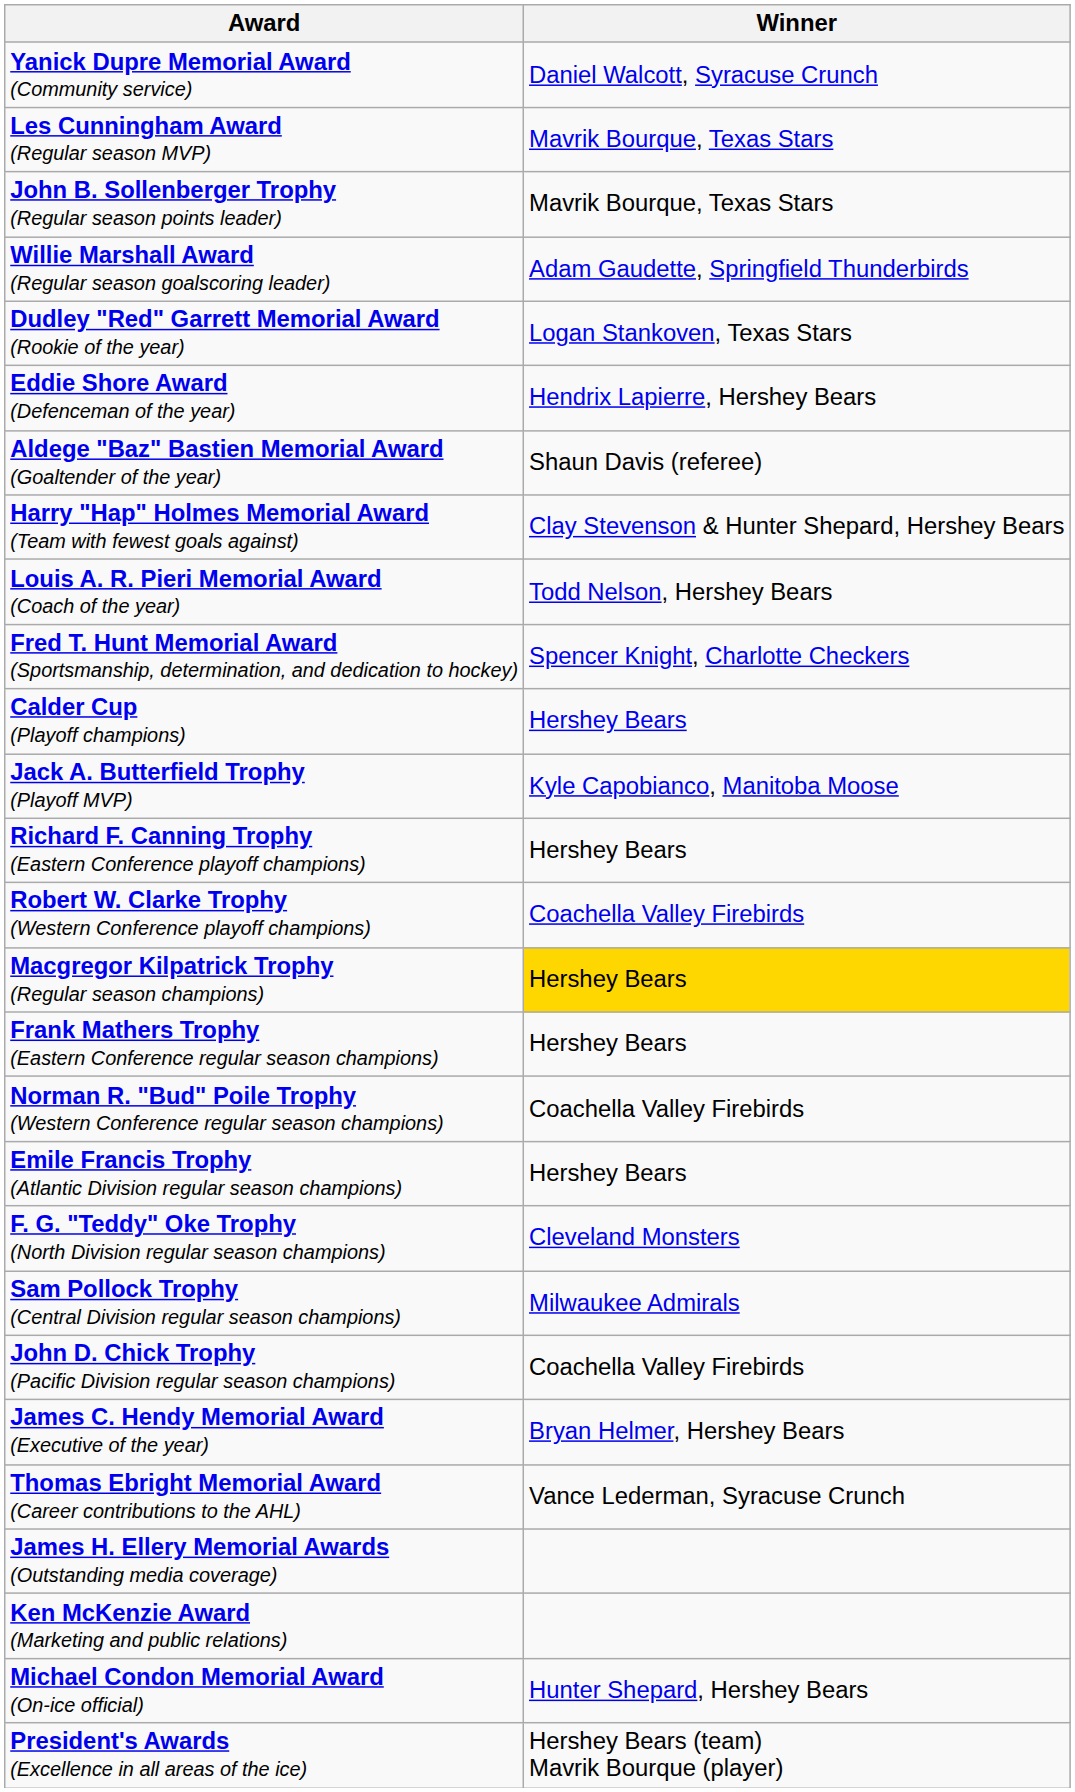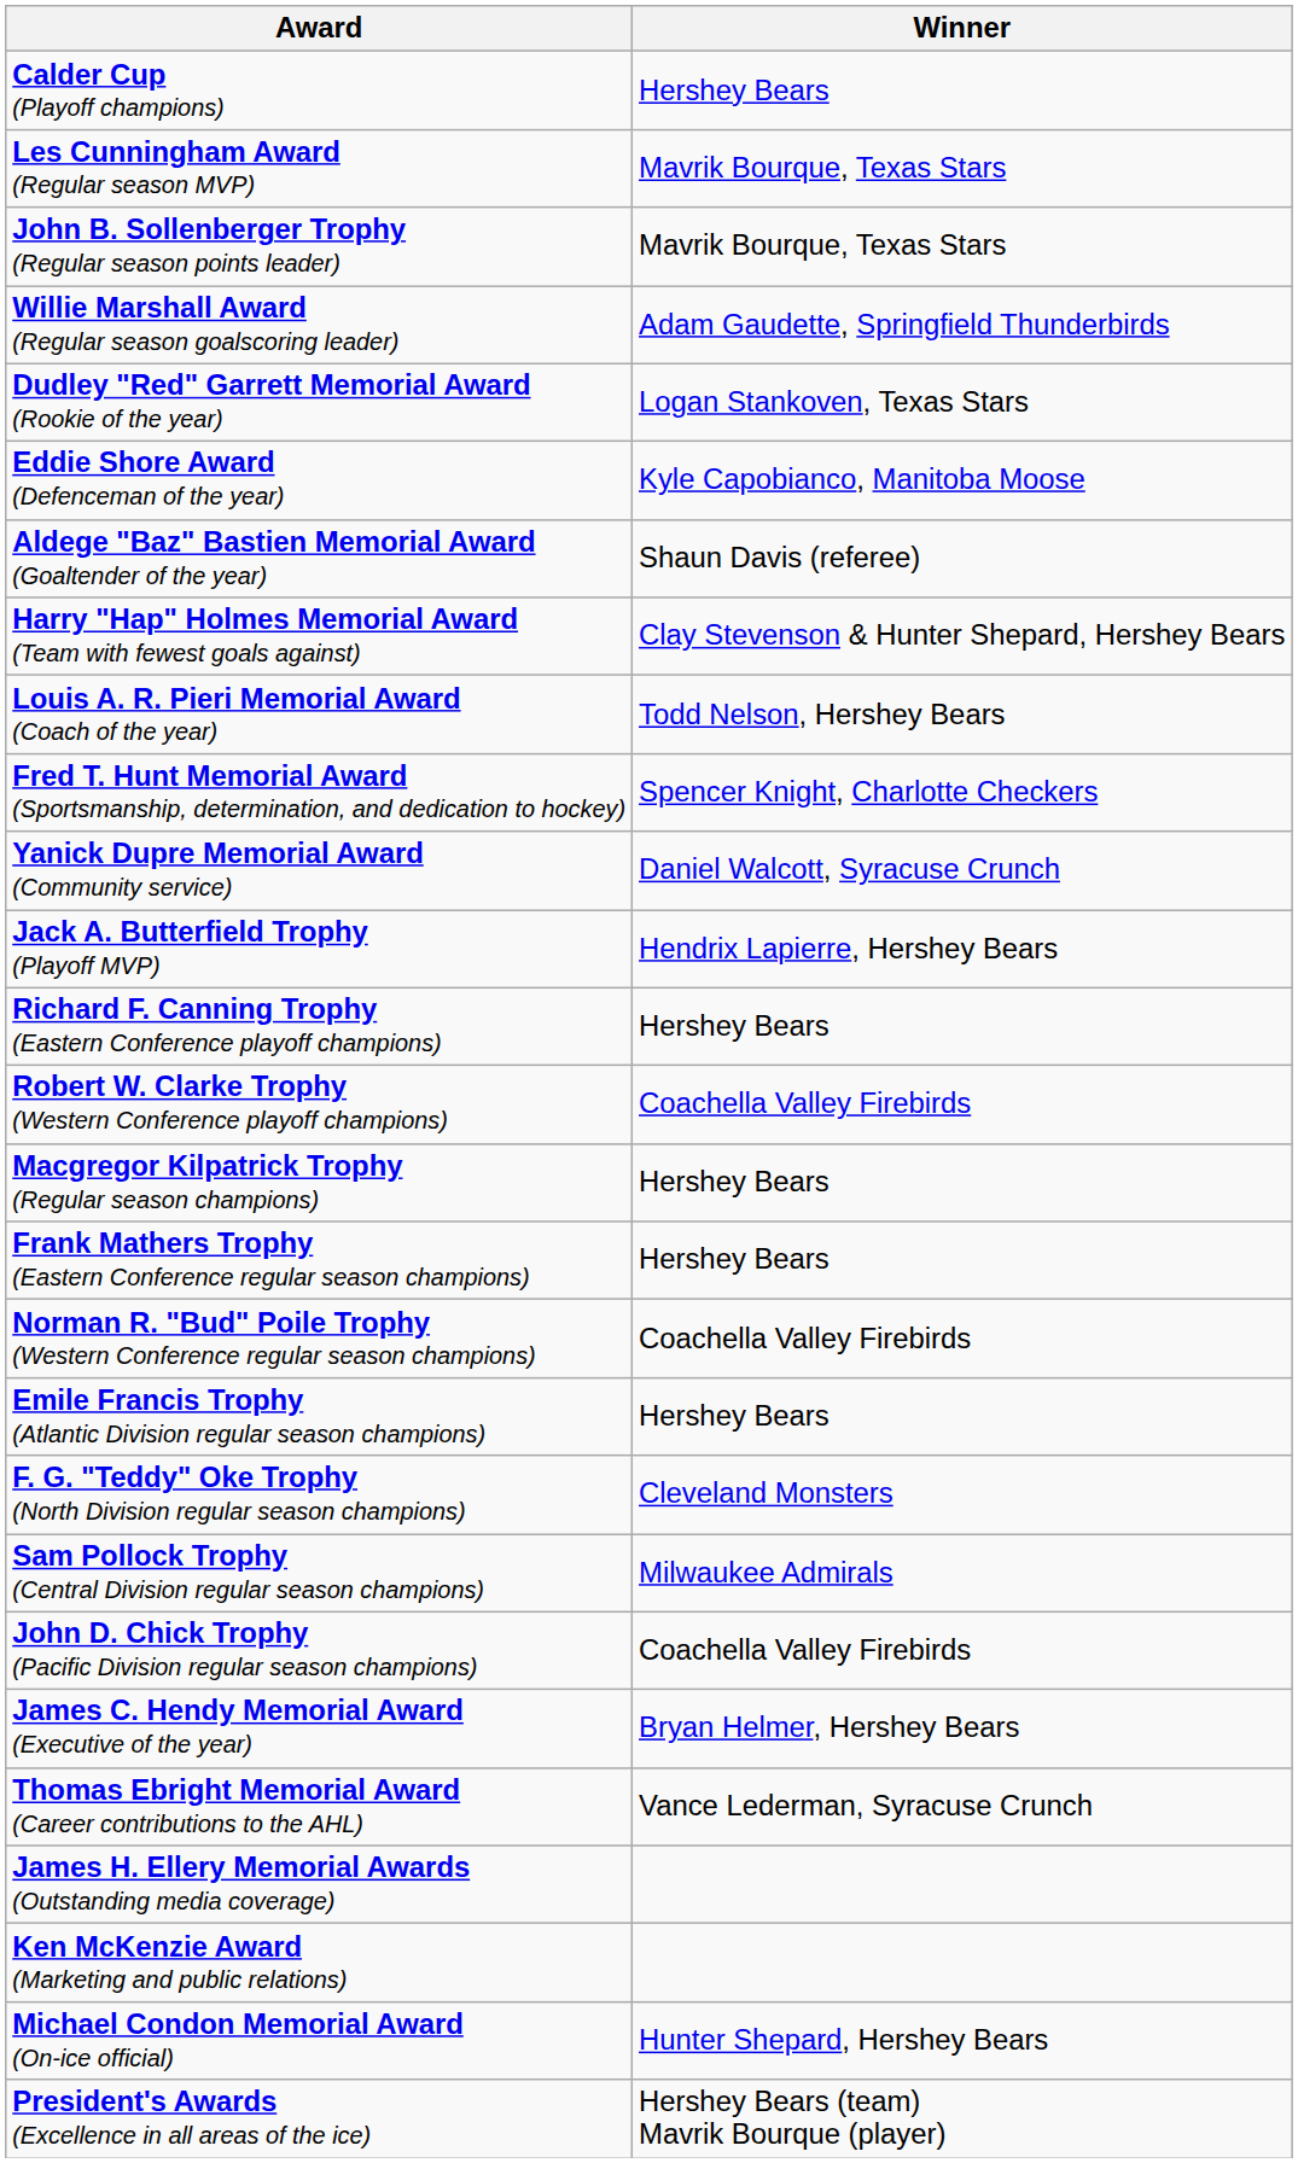 <table class="wikitable">
 <tr>
 <th>Award</th>
 <th>Winner</th>
 </tr>
 <tr>
-<td><strong><a href='#'>Yanick Dupre Memorial Award</a> </strong><br><small><em>(Community service)</em></small></td>
-<td><a href='#'>Daniel Walcott</a>, <a href='#'>Syracuse Crunch</a></td>
+<td><strong><a href='#'>Calder Cup</a> </strong><br><small><em>(Playoff champions)</em></small></td>
+<td><a href='#'>Hershey Bears</a></td>
 </tr>
 <tr>
 <td><strong><a href='#'>Les Cunningham Award</a> </strong><br><small><em>(Regular season MVP)</em></small></td>
 <td><a href='#'>Mavrik Bourque</a>, <a href='#'>Texas Stars</a></td>
 </tr>
 <tr>
 <td><strong><a href='#'>John B. Sollenberger Trophy</a> </strong><br><small><em>(Regular season points leader)</em></small></td>
 <td>Mavrik Bourque, Texas Stars</td>
 </tr>
 <tr>
 <td><strong><a href='#'>Willie Marshall Award</a> </strong><br><small><em>(Regular season goalscoring leader)</em></small></td>
 <td><a href='#'>Adam Gaudette</a>, <a href='#'>Springfield Thunderbirds</a></td>
 </tr>
 <tr>
 <td><strong><a href='#'>Dudley "Red" Garrett Memorial Award</a> </strong><br><small><em>(Rookie of the year)</em></small></td>
 <td><a href='#'>Logan Stankoven</a>, Texas Stars</td>
 </tr>
 <tr>
 <td><strong><a href='#'>Eddie Shore Award</a> </strong><br><small><em>(Defenceman of the year)</em></small></td>
-<td><a href='#'>Hendrix Lapierre</a>, Hershey Bears</td>
+<td><a href='#'>Kyle Capobianco</a>, <a href='#'>Manitoba Moose</a></td>
 </tr>
 <tr>
 <td><strong><a href='#'>Aldege "Baz" Bastien Memorial Award</a> </strong><br><small><em>(Goaltender of the year)</em></small></td>
 <td>Shaun Davis (referee)</td>
 </tr>
 <tr>
 <td><strong><a href='#'>Harry "Hap" Holmes Memorial Award</a> </strong><br><small><em>(Team with fewest goals against)</em></small></td>
 <td><a href='#'>Clay Stevenson</a> & Hunter Shepard, Hershey Bears</td>
 </tr>
 <tr>
 <td><strong><a href='#'>Louis A. R. Pieri Memorial Award</a> </strong><br><small><em>(Coach of the year)</em></small></td>
 <td><a href='#'>Todd Nelson</a>, Hershey Bears</td>
 </tr>
 <tr>
 <td><strong><a href='#'>Fred T. Hunt Memorial Award</a> </strong><br><small><em>(Sportsmanship, determination, and dedication to hockey)</em></small></td>
 <td><a href='#'>Spencer Knight</a>, <a href='#'>Charlotte Checkers</a></td>
 </tr>
 <tr>
-<td><strong><a href='#'>Calder Cup</a> </strong><br><small><em>(Playoff champions)</em></small></td>
-<td><a href='#'>Hershey Bears</a></td>
+<td><strong><a href='#'>Yanick Dupre Memorial Award</a> </strong><br><small><em>(Community service)</em></small></td>
+<td><a href='#'>Daniel Walcott</a>, <a href='#'>Syracuse Crunch</a></td>
 </tr>
 <tr>
 <td><strong><a href='#'>Jack A. Butterfield Trophy</a> </strong><br><small><em>(Playoff MVP)</em></small></td>
-<td><a href='#'>Kyle Capobianco</a>, <a href='#'>Manitoba Moose</a></td>
+<td><a href='#'>Hendrix Lapierre</a>, Hershey Bears</td>
 </tr>
 <tr>
 <td><strong><a href='#'>Richard F. Canning Trophy</a> </strong><br><small><em>(Eastern Conference playoff champions)</em></small></td>
 <td>Hershey Bears</td>
 </tr>
 <tr>
 <td><strong><a href='#'>Robert W. Clarke Trophy</a> </strong><br><small><em>(Western Conference playoff champions)</em></small></td>
 <td><a href='#'>Coachella Valley Firebirds</a></td>
 </tr>
 <tr>
 <td><strong><a href='#'>Macgregor Kilpatrick Trophy</a></strong><br><small><em>(Regular season champions)</em></small></td>
-<td style="background: gold;">Hershey Bears</td>
+<td>Hershey Bears</td>
 </tr>
 <tr>
 <td><strong><a href='#'>Frank Mathers Trophy</a></strong><br><small><em>(Eastern Conference regular season champions)</em></small></td>
 <td>Hershey Bears</td>
 </tr>
 <tr>
 <td><strong><a href='#'>Norman R. "Bud" Poile Trophy</a></strong><br><small><em>(Western Conference regular season champions)</em></small></td>
 <td>Coachella Valley Firebirds</td>
 </tr>
 <tr>
 <td><strong><a href='#'>Emile Francis Trophy</a> </strong><br><small><em>(Atlantic Division regular season champions)</em></small></td>
 <td>Hershey Bears</td>
 </tr>
 <tr>
 <td><strong><a href='#'>F. G. "Teddy" Oke Trophy</a></strong><br><small><em>(North Division regular season champions)</em></small></td>
 <td><a href='#'>Cleveland Monsters</a></td>
 </tr>
 <tr>
 <td><strong><a href='#'>Sam Pollock Trophy</a></strong><br><small><em>(Central Division regular season champions)</em></small></td>
 <td><a href='#'>Milwaukee Admirals</a></td>
 </tr>
 <tr>
 <td><strong><a href='#'>John D. Chick Trophy</a></strong><br><small><em>(Pacific Division regular season champions)</em></small></td>
 <td>Coachella Valley Firebirds</td>
 </tr>
 <tr>
 <td><strong><a href='#'>James C. Hendy Memorial Award</a></strong><br><small><em>(Executive of the year)</em></small></td>
 <td><a href='#'>Bryan Helmer</a>, Hershey Bears</td>
 </tr>
 <tr>
 <td><strong><a href='#'>Thomas Ebright Memorial Award</a></strong><br><small><em>(Career contributions to the AHL)</em></small></td>
 <td>Vance Lederman, Syracuse Crunch</td>
 </tr>
 <tr>
 <td><strong><a href='#'>James H. Ellery Memorial Awards</a></strong><br><small><em>(Outstanding media coverage)</em></small></td>
 <td></td>
 </tr>
 <tr>
 <td><strong><a href='#'>Ken McKenzie Award</a></strong><br><small><em>(Marketing and public relations)</em></small></td>
 <td></td>
 </tr>
 <tr>
 <td><strong><a href='#'>Michael Condon Memorial Award</a></strong><br><small><em>(On-ice official)</em></small></td>
 <td><a href='#'>Hunter Shepard</a>, Hershey Bears</td>
 </tr>
 <tr>
 <td><strong><a href='#'>President's Awards</a></strong><br><small><em>(Excellence in all areas of the ice)</em></small></td>
 <td>Hershey Bears (team)<br>Mavrik Bourque (player)</td>
 </tr>
 </table>
